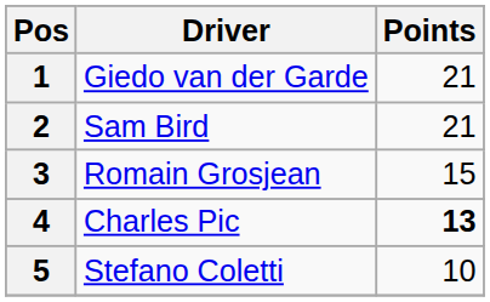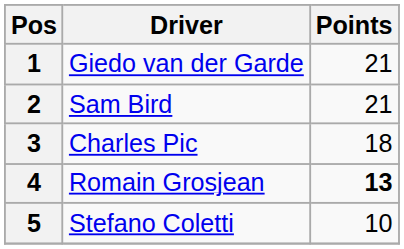 <table class="wikitable" style="font-size: 85%;">
 <tr>
 <th>Pos</th>
 <th>Driver</th>
 <th>Points</th>
 </tr>
 <tr>
 <th>1</th>
 <td> <a href='#'>Giedo van der Garde</a></td>
 <td align=right>21</td>
 </tr>
 <tr>
 <th>2</th>
 <td> <a href='#'>Sam Bird</a></td>
 <td align=right>21</td>
 </tr>
 <tr>
 <th>3</th>
-<td> <a href='#'>Romain Grosjean</a></td>
-<td align=right>15</td>
+<td> <a href='#'>Charles Pic</a></td>
+<td align=right>18</td>
 </tr>
 <tr>
 <th>4</th>
-<td> <a href='#'>Charles Pic</a></td>
+<td> <a href='#'>Romain Grosjean</a></td>
 <td align=right><strong>13</strong></td>
 </tr>
 <tr>
 <th>5</th>
 <td> <a href='#'>Stefano Coletti</a></td>
 <td align=right>10</td>
 </tr>
 <tr>
 </tr>
 </table>
